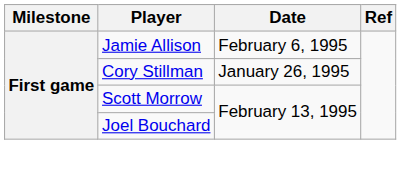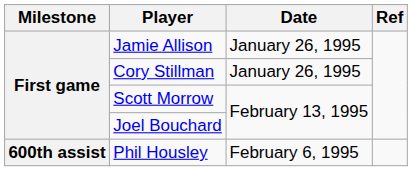 <table class="wikitable">
 <tr>
 <th scope="col">Milestone</th>
 <th scope="col">Player</th>
 <th scope="col">Date</th>
 <th scope="col">Ref</th>
 </tr>
 <tr>
 <th rowspan=4>First game</th>
 <td><a href='#'>Jamie Allison</a></td>
-<td>February 6, 1995</td>
+<td>January 26, 1995</td>
 <td rowspan=4></td>
 </tr>
 <tr>
 <td><a href='#'>Cory Stillman</a></td>
 <td>January 26, 1995</td>
 </tr>
 <tr>
 <td><a href='#'>Scott Morrow</a></td>
 <td rowspan=2>February 13, 1995</td>
 </tr>
 <tr>
 <td><a href='#'>Joel Bouchard</a></td>
 </tr>
+<tr>
+<th>600th assist</th>
+<td><a href='#'>Phil Housley</a></td>
+<td>February 6, 1995</td>
+<td></td>
+</tr>
 </table>
